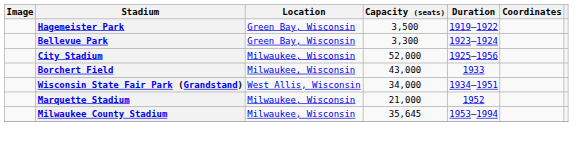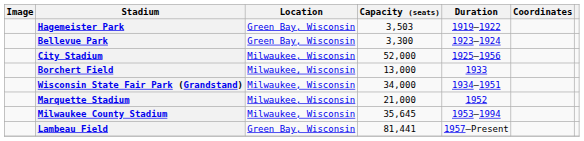 <table class="wikitable sortable">
 <tr>
 <th scope="col" class="unsortable">Image</th>
 <th scope="col">Stadium</th>
 <th scope="col">Location</th>
 <th scope="col">Capacity <small>(seats)</small></th>
 <th scope="col">Duration</th>
 <th scope="col" class=unsortable>Coordinates</th>
 <th scope="col" class=unsortable></th>
 </tr>
 <tr>
 <td></td>
 <th scope="row" style="text-align: left;"><a href='#'>Hagemeister Park</a></th>
 <td><a href='#'>Green Bay, Wisconsin</a></td>
-<td style="text-align: center;">3,500</td>
+<td style="text-align: center;">3,503</td>
 <td style="text-align: center;"><a href='#'>1919</a>–<a href='#'>1922</a></td>
 <td></td>
 <td style="text-align: center;"></td>
 </tr>
 <tr>
 <td></td>
 <th scope="row" style="text-align: left;"><a href='#'>Bellevue Park</a></th>
 <td><a href='#'>Green Bay, Wisconsin</a></td>
 <td style="text-align: center;">3,300</td>
 <td style="text-align: center;"><a href='#'>1923</a>–<a href='#'>1924</a></td>
 <td></td>
 <td style="text-align: center;"></td>
 </tr>
 <tr>
 <td></td>
 <th scope="row" style="text-align: left;"><a href='#'>City Stadium</a></th>
 <td><a href='#'>Milwaukee, Wisconsin</a></td>
 <td style="text-align: center;">52,000</td>
 <td style="text-align: center;"><a href='#'>1925</a>–<a href='#'>1956</a></td>
 <td></td>
 <td style="text-align: center;"></td>
 </tr>
 <tr>
 <td></td>
 <th scope="row" style="text-align: left;"><a href='#'>Borchert Field</a></th>
 <td><a href='#'>Milwaukee, Wisconsin</a></td>
-<td style="text-align: center;">43,000</td>
+<td style="text-align: center;">13,000</td>
 <td style="text-align: center;"><a href='#'>1933</a></td>
 <td></td>
 <td style="text-align: center;"></td>
 </tr>
 <tr>
 <td></td>
 <th scope="row" style="text-align: left;"><a href='#'>Wisconsin State Fair Park</a> (<a href='#'>Grandstand</a>)</th>
-<td><a href='#'>West Allis, Wisconsin</a></td>
+<td><a href='#'>Milwaukee, Wisconsin</a></td>
 <td style="text-align: center;">34,000</td>
 <td style="text-align: center;"><a href='#'>1934</a>–<a href='#'>1951</a></td>
 <td></td>
 <td style="text-align: center;"></td>
 </tr>
 <tr>
 <td></td>
 <th scope="row" style="text-align: left;"><a href='#'>Marquette Stadium</a></th>
 <td><a href='#'>Milwaukee, Wisconsin</a></td>
 <td style="text-align: center;">21,000</td>
 <td style="text-align: center;"><a href='#'>1952</a></td>
 <td></td>
 <td style="text-align: center;"></td>
 </tr>
 <tr>
 <td></td>
 <th scope="row" style="text-align: left;"><a href='#'>Milwaukee County Stadium</a></th>
 <td><a href='#'>Milwaukee, Wisconsin</a></td>
 <td style="text-align: center;">35,645</td>
 <td style="text-align: center;"><a href='#'>1953</a>–<a href='#'>1994</a></td>
 <td></td>
 <td style="text-align: center;"></td>
 </tr>
 <tr>
+<td></td>
+<th scope="row" style="text-align: left;"><a href='#'>Lambeau Field</a></th>
+<td><a href='#'>Green Bay, Wisconsin</a></td>
+<td style="text-align: center;">81,441</td>
+<td style="text-align: center;"><a href='#'>1957</a>–Present</td>
+<td></td>
+<td style="text-align: center;"></td>
+</tr>
+<tr>
 </tr>
 </table>
